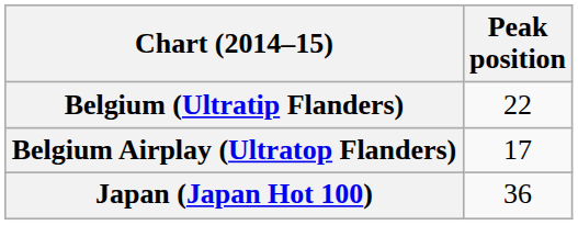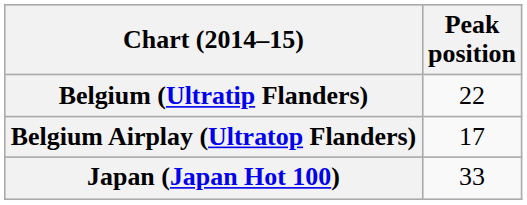 <table class="wikitable sortable plainrowheaders">
 <tr>
 <th>Chart (2014–15)</th>
 <th>Peak<br>position</th>
 </tr>
 <tr>
 <th scope="row">Belgium (<a href='#'>Ultratip</a> Flanders)</th>
 <td align=center>22</td>
 </tr>
 <tr>
 <th scope="row">Belgium Airplay (<a href='#'>Ultratop</a> Flanders)</th>
 <td align=center>17</td>
 </tr>
 <tr>
 <th scope="row">Japan (<a href='#'>Japan Hot 100</a>)</th>
-<td align=center>36</td>
+<td align=center>33</td>
 </tr>
 </table>
